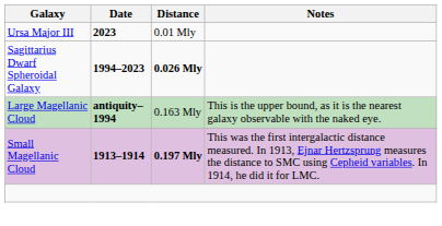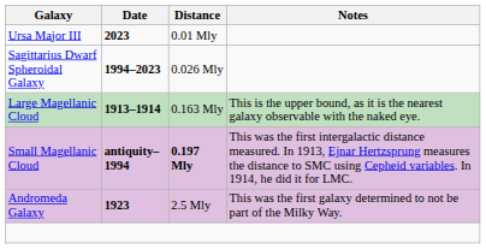 <table class="wikitable">
 <tr>
 <th>Galaxy</th>
 <th>Date</th>
 <th>Distance</th>
 <th>Notes</th>
 </tr>
 <tr>
 <td><a href='#'>Ursa Major III</a></td>
 <td><strong>2023</strong></td>
 <td>0.01 Mly</td>
 <td></td>
 </tr>
 <tr>
 <td><a href='#'>Sagittarius Dwarf Spheroidal Galaxy</a></td>
 <td><strong>1994–2023</strong></td>
-<td><strong>0.026 Mly</strong></td>
+<td>0.026 Mly</td>
 <td></td>
 </tr>
 <tr style="background:#c0e0c0;">
 <td><a href='#'>Large Magellanic Cloud</a></td>
-<td><strong>antiquity–1994</strong></td>
+<td><strong>1913–1914</strong></td>
 <td>0.163 Mly</td>
 <td>This is the upper bound, as it is the nearest galaxy observable with the naked eye.</td>
 </tr>
 <tr style="background:#e0c0e0;">
 <td><a href='#'>Small Magellanic Cloud</a></td>
-<td><strong>1913–1914</strong></td>
+<td><strong>antiquity–1994</strong></td>
 <td><strong>0.197 Mly</strong></td>
 <td>This was the first intergalactic distance measured. In 1913, <a href='#'>Ejnar Hertzsprung</a> measures the distance to SMC using <a href='#'>Cepheid variables</a>. In 1914, he did it for LMC.</td>
+</tr>
+<tr style="background:#e0c0e0;">
+<td><a href='#'>Andromeda Galaxy</a></td>
+<td><strong>1923</strong></td>
+<td>2.5 Mly</td>
+<td>This was the first galaxy determined to not be part of the Milky Way.</td>
 </tr>
 <tr>
 <td colspan=4><br></td>
 </tr>
 </table>
